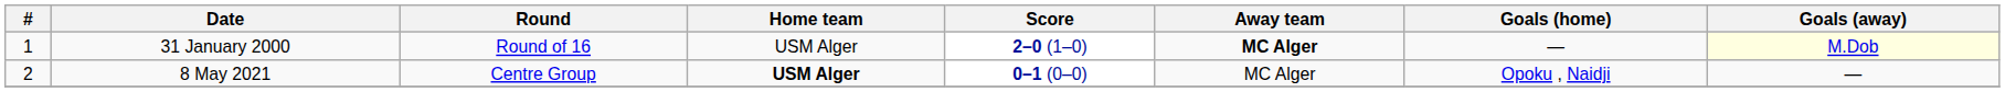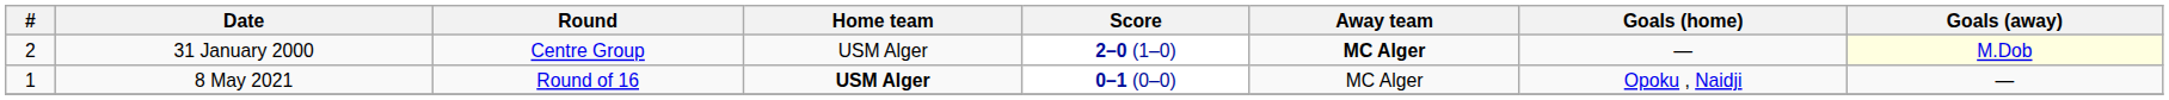 <table class="wikitable" style="width:100%; margin:0 left; font-size: 11px; text-align:center">
 <tr>
 <th>#</th>
 <th>Date</th>
 <th>Round</th>
 <th>Home team</th>
 <th>Score</th>
 <th>Away team</th>
 <th>Goals (home)</th>
 <th>Goals (away)</th>
 </tr>
 <tr>
-<td>1</td>
+<td>2</td>
 <td>31 January 2000</td>
-<td><a href='#'>Round of 16</a></td>
+<td><a href='#'>Centre Group</a></td>
 <td>USM Alger</td>
 <td style="color:#000C99; background:#ffffff"><strong>2–0</strong> (1–0)</td>
 <td><strong>MC Alger</strong></td>
 <td>—</td>
 <td style="background: lightyellow;"><a href='#'>M.Dob</a> </td>
 </tr>
 <tr>
-<td>2</td>
+<td>1</td>
 <td>8 May 2021</td>
-<td><a href='#'>Centre Group</a></td>
+<td><a href='#'>Round of 16</a></td>
 <td><strong>USM Alger</strong></td>
 <td style="color:#000C99; background:#ffffff"><strong>0–1</strong> (0–0)</td>
 <td>MC Alger</td>
 <td><a href='#'>Opoku</a> , <a href='#'>Naidji</a> </td>
 <td>—</td>
 </tr>
 <tr>
 </tr>
 </table>
